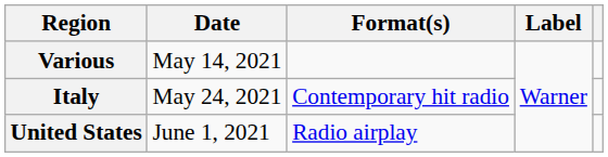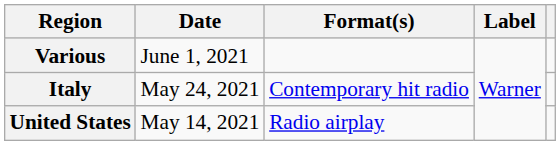 <table class="wikitable plainrowheaders">
 <tr>
 <th scope="col">Region</th>
 <th scope="col">Date</th>
 <th scope="col">Format(s)</th>
 <th scope="col">Label</th>
 <th scope="col"></th>
 </tr>
 <tr>
 <th scope="row">Various</th>
-<td>May 14, 2021</td>
+<td>June 1, 2021</td>
 <td></td>
 <td rowspan="3"><a href='#'>Warner</a></td>
 <td style="text-align:center;"></td>
 </tr>
 <tr>
 <th scope="row">Italy</th>
 <td>May 24, 2021</td>
 <td><a href='#'>Contemporary hit radio</a></td>
 <td style="text-align:center;"></td>
 </tr>
 <tr>
 <th scope="row">United States</th>
-<td>June 1, 2021</td>
+<td>May 14, 2021</td>
 <td><a href='#'>Radio airplay</a></td>
 <td style="text-align:center;"></td>
 </tr>
 </table>
